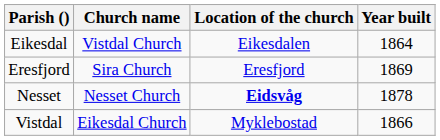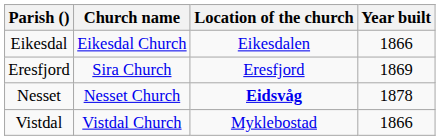 <table class="wikitable" style="text-align:center">
 <tr>
 <th>Parish ()</th>
 <th>Church name</th>
 <th>Location of the church</th>
 <th>Year built</th>
 </tr>
 <tr>
 <td rowspan="1">Eikesdal</td>
-<td><a href='#'>Vistdal Church</a></td>
+<td><a href='#'>Eikesdal Church</a></td>
 <td><a href='#'>Eikesdalen</a></td>
-<td>1864</td>
+<td>1866</td>
 </tr>
 <tr>
 <td>Eresfjord</td>
 <td><a href='#'>Sira Church</a></td>
 <td><a href='#'>Eresfjord</a></td>
 <td>1869</td>
 </tr>
 <tr>
 <td>Nesset</td>
 <td><a href='#'>Nesset Church</a></td>
 <td><strong><a href='#'>Eidsvåg</a></strong></td>
 <td>1878</td>
 </tr>
 <tr>
 <td>Vistdal</td>
-<td><a href='#'>Eikesdal Church</a></td>
+<td><a href='#'>Vistdal Church</a></td>
 <td><a href='#'>Myklebostad</a></td>
 <td>1866</td>
 </tr>
 </table>
